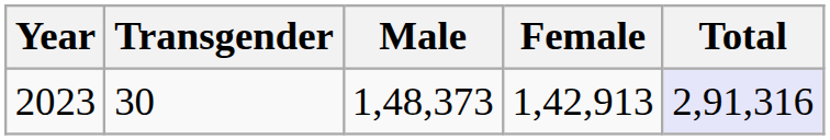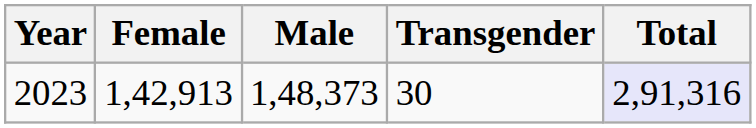 <table class="wikitable">
 <tr>
 <th>Year</th>
+<th>Female</th>
+<th>Male</th>
 <th>Transgender</th>
-<th>Male</th>
-<th>Female</th>
 <th>Total</th>
 </tr>
 <tr>
 <td>2023</td>
+<td>1,42,913</td>
+<td>1,48,373</td>
 <td>30</td>
-<td>1,48,373</td>
-<td>1,42,913</td>
 <td style="background: lavender;">2,91,316</td>
 </tr>
 </table>
